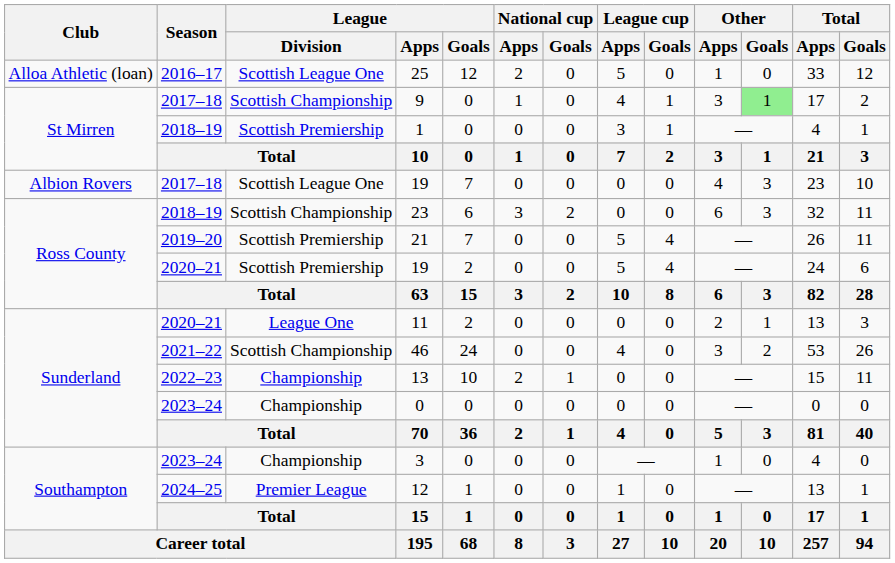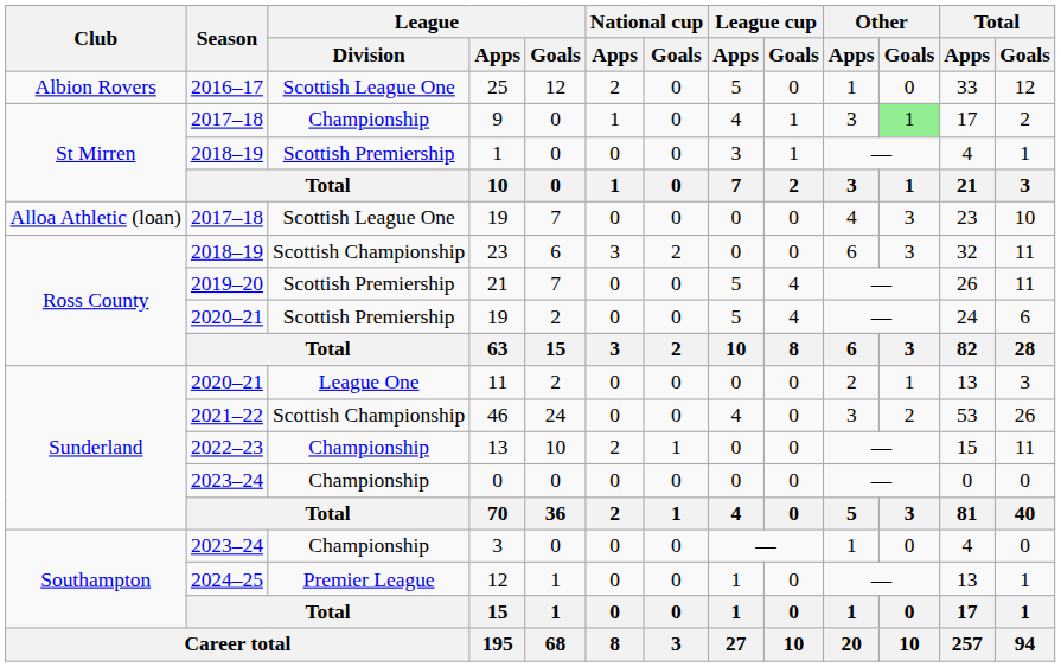 <table class="wikitable" style="text-align:center">
 <tr>
 <th rowspan="2">Club</th>
 <th rowspan="2">Season</th>
 <th colspan="3">League</th>
 <th colspan="2">National cup</th>
 <th colspan="2">League cup</th>
 <th colspan="2">Other</th>
 <th colspan="2">Total</th>
 </tr>
 <tr>
 <th>Division</th>
 <th>Apps</th>
 <th>Goals</th>
 <th>Apps</th>
 <th>Goals</th>
 <th>Apps</th>
 <th>Goals</th>
 <th>Apps</th>
 <th>Goals</th>
 <th>Apps</th>
 <th>Goals</th>
 </tr>
 <tr>
-<td><a href='#'>Alloa Athletic</a> (loan)</td>
+<td><a href='#'>Albion Rovers</a></td>
 <td><a href='#'>2016–17</a></td>
 <td><a href='#'>Scottish League One</a></td>
 <td>25</td>
 <td>12</td>
 <td>2</td>
 <td>0</td>
 <td>5</td>
 <td>0</td>
 <td>1</td>
 <td>0</td>
 <td>33</td>
 <td>12</td>
 </tr>
 <tr>
 <td rowspan="3"><a href='#'>St Mirren</a></td>
 <td><a href='#'>2017–18</a></td>
-<td><a href='#'>Scottish Championship</a></td>
+<td><a href='#'>Championship</a></td>
 <td>9</td>
 <td>0</td>
 <td>1</td>
 <td>0</td>
 <td>4</td>
 <td>1</td>
 <td>3</td>
 <td style="background: lightgreen;">1</td>
 <td>17</td>
 <td>2</td>
 </tr>
 <tr>
 <td><a href='#'>2018–19</a></td>
 <td><a href='#'>Scottish Premiership</a></td>
 <td>1</td>
 <td>0</td>
 <td>0</td>
 <td>0</td>
 <td>3</td>
 <td>1</td>
 <td colspan="2">—</td>
 <td>4</td>
 <td>1</td>
 </tr>
 <tr>
 <th colspan="2">Total</th>
 <th>10</th>
 <th>0</th>
 <th>1</th>
 <th>0</th>
 <th>7</th>
 <th>2</th>
 <th>3</th>
 <th>1</th>
 <th>21</th>
 <th>3</th>
 </tr>
 <tr>
-<td><a href='#'>Albion Rovers</a></td>
+<td><a href='#'>Alloa Athletic</a> (loan)</td>
 <td><a href='#'>2017–18</a></td>
 <td>Scottish League One</td>
 <td>19</td>
 <td>7</td>
 <td>0</td>
 <td>0</td>
 <td>0</td>
 <td>0</td>
 <td>4</td>
 <td>3</td>
 <td>23</td>
 <td>10</td>
 </tr>
 <tr>
 <td rowspan="4"><a href='#'>Ross County</a></td>
 <td><a href='#'>2018–19</a></td>
 <td>Scottish Championship</td>
 <td>23</td>
 <td>6</td>
 <td>3</td>
 <td>2</td>
 <td>0</td>
 <td>0</td>
 <td>6</td>
 <td>3</td>
 <td>32</td>
 <td>11</td>
 </tr>
 <tr>
 <td><a href='#'>2019–20</a></td>
 <td>Scottish Premiership</td>
 <td>21</td>
 <td>7</td>
 <td>0</td>
 <td>0</td>
 <td>5</td>
 <td>4</td>
 <td colspan="2">—</td>
 <td>26</td>
 <td>11</td>
 </tr>
 <tr>
 <td><a href='#'>2020–21</a></td>
 <td>Scottish Premiership</td>
 <td>19</td>
 <td>2</td>
 <td>0</td>
 <td>0</td>
 <td>5</td>
 <td>4</td>
 <td colspan="2">—</td>
 <td>24</td>
 <td>6</td>
 </tr>
 <tr>
 <th colspan="2">Total</th>
 <th>63</th>
 <th>15</th>
 <th>3</th>
 <th>2</th>
 <th>10</th>
 <th>8</th>
 <th>6</th>
 <th>3</th>
 <th>82</th>
 <th>28</th>
 </tr>
 <tr>
 <td rowspan="5"><a href='#'>Sunderland</a></td>
 <td><a href='#'>2020–21</a></td>
 <td><a href='#'>League One</a></td>
 <td>11</td>
 <td>2</td>
 <td>0</td>
 <td>0</td>
 <td>0</td>
 <td>0</td>
 <td>2</td>
 <td>1</td>
 <td>13</td>
 <td>3</td>
 </tr>
 <tr>
 <td><a href='#'>2021–22</a></td>
 <td>Scottish Championship</td>
 <td>46</td>
 <td>24</td>
 <td>0</td>
 <td>0</td>
 <td>4</td>
 <td>0</td>
 <td>3</td>
 <td>2</td>
 <td>53</td>
 <td>26</td>
 </tr>
 <tr>
 <td><a href='#'>2022–23</a></td>
 <td><a href='#'>Championship</a></td>
 <td>13</td>
 <td>10</td>
 <td>2</td>
 <td>1</td>
 <td>0</td>
 <td>0</td>
 <td colspan="2">—</td>
 <td>15</td>
 <td>11</td>
 </tr>
 <tr>
 <td><a href='#'>2023–24</a></td>
 <td>Championship</td>
 <td>0</td>
 <td>0</td>
 <td>0</td>
 <td>0</td>
 <td>0</td>
 <td>0</td>
 <td colspan="2">—</td>
 <td>0</td>
 <td>0</td>
 </tr>
 <tr>
 <th colspan="2">Total</th>
 <th>70</th>
 <th>36</th>
 <th>2</th>
 <th>1</th>
 <th>4</th>
 <th>0</th>
 <th>5</th>
 <th>3</th>
 <th>81</th>
 <th>40</th>
 </tr>
 <tr>
 <td rowspan="3"><a href='#'>Southampton</a></td>
 <td><a href='#'>2023–24</a></td>
 <td>Championship</td>
 <td>3</td>
 <td>0</td>
 <td>0</td>
 <td>0</td>
 <td colspan="2">—</td>
 <td>1</td>
 <td>0</td>
 <td>4</td>
 <td>0</td>
 </tr>
 <tr>
 <td><a href='#'>2024–25</a></td>
 <td><a href='#'>Premier League</a></td>
 <td>12</td>
 <td>1</td>
 <td>0</td>
 <td>0</td>
 <td>1</td>
 <td>0</td>
 <td colspan="2">—</td>
 <td>13</td>
 <td>1</td>
 </tr>
 <tr>
 <th colspan="2">Total</th>
 <th>15</th>
 <th>1</th>
 <th>0</th>
 <th>0</th>
 <th>1</th>
 <th>0</th>
 <th>1</th>
 <th>0</th>
 <th>17</th>
 <th>1</th>
 </tr>
 <tr>
 <th colspan="3">Career total</th>
 <th>195</th>
 <th>68</th>
 <th>8</th>
 <th>3</th>
 <th>27</th>
 <th>10</th>
 <th>20</th>
 <th>10</th>
 <th>257</th>
 <th>94</th>
 </tr>
 </table>
